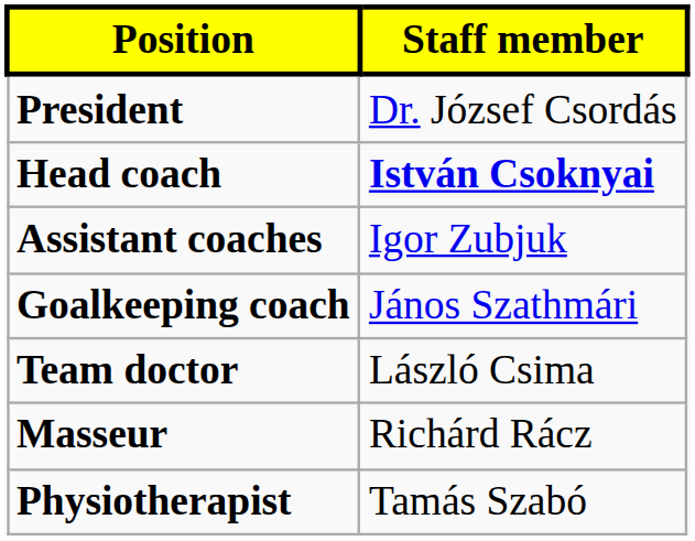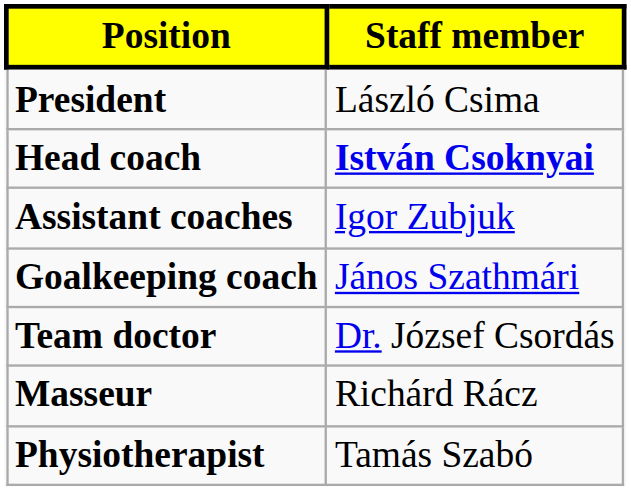 <table class="wikitable">
 <tr>
 <th style="color:black; background:yellow; border:2px solid black">Position</th>
 <th style="color:black; background:yellow; border:2px solid black">Staff member</th>
 </tr>
 <tr>
 <td><strong>President</strong></td>
-<td> <a href='#'>Dr.</a> József Csordás</td>
+<td> László Csima</td>
 </tr>
 <tr>
 <td><strong>Head coach</strong></td>
 <td><strong> <a href='#'>István Csoknyai</a></strong></td>
 </tr>
 <tr>
 <td><strong>Assistant coaches</strong></td>
 <td>  <a href='#'>Igor Zubjuk</a></td>
 </tr>
 <tr>
 <td><strong>Goalkeeping coach</strong></td>
 <td> <a href='#'>János Szathmári</a></td>
 </tr>
 <tr>
 <td><strong>Team doctor</strong></td>
-<td> László Csima</td>
+<td> <a href='#'>Dr.</a> József Csordás</td>
 </tr>
 <tr>
 <td><strong>Masseur</strong></td>
 <td> Richárd Rácz</td>
 </tr>
 <tr>
 <td><strong>Physiotherapist</strong></td>
 <td> Tamás Szabó</td>
 </tr>
 </table>
